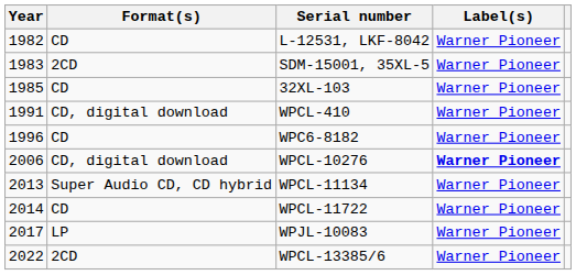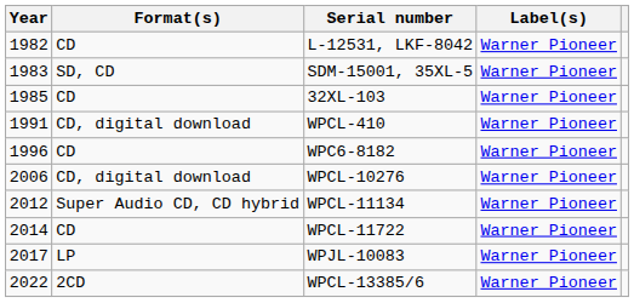 <table class="wikitable sortable plainrowheaders">
 <tr>
 <th scope="col">Year</th>
 <th scope="col">Format(s)</th>
 <th scope="col">Serial number</th>
 <th scope="col">Label(s)</th>
 <th scope="col"></th>
 </tr>
 <tr>
 <td>1982</td>
 <td>CD</td>
 <td>L-12531, LKF-8042</td>
 <td><a href='#'>Warner Pioneer</a></td>
 <td></td>
 </tr>
 <tr>
 <td>1983</td>
-<td>2CD</td>
+<td>SD, CD</td>
 <td>SDM-15001, 35XL-5</td>
 <td><a href='#'>Warner Pioneer</a></td>
 <td></td>
 </tr>
 <tr>
 <td>1985</td>
 <td>CD</td>
 <td>32XL-103</td>
 <td><a href='#'>Warner Pioneer</a></td>
 <td></td>
 </tr>
 <tr>
 <td>1991</td>
 <td>CD, digital download</td>
 <td>WPCL-410</td>
 <td><a href='#'>Warner Pioneer</a></td>
 <td></td>
 </tr>
 <tr>
 <td>1996</td>
 <td>CD</td>
 <td>WPC6-8182</td>
 <td><a href='#'>Warner Pioneer</a></td>
 <td></td>
 </tr>
 <tr>
 <td>2006</td>
 <td>CD, digital download</td>
 <td>WPCL-10276</td>
-<td><strong><a href='#'>Warner Pioneer</a></strong></td>
+<td><a href='#'>Warner Pioneer</a></td>
 <td></td>
 </tr>
 <tr>
-<td>2013</td>
+<td>2012</td>
 <td>Super Audio CD, CD hybrid</td>
 <td>WPCL-11134</td>
 <td><a href='#'>Warner Pioneer</a></td>
 <td></td>
 </tr>
 <tr>
 <td>2014</td>
 <td>CD</td>
 <td>WPCL-11722</td>
 <td><a href='#'>Warner Pioneer</a></td>
 <td></td>
 </tr>
 <tr>
 <td>2017</td>
 <td>LP</td>
 <td>WPJL-10083</td>
 <td><a href='#'>Warner Pioneer</a></td>
 <td></td>
 </tr>
 <tr>
 <td>2022</td>
 <td>2CD</td>
 <td>WPCL-13385/6</td>
 <td><a href='#'>Warner Pioneer</a></td>
 <td></td>
 </tr>
 <tr>
 </tr>
 </table>
